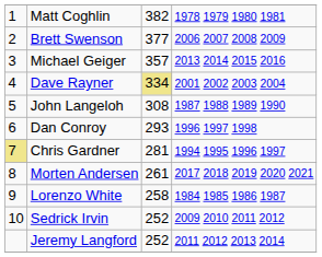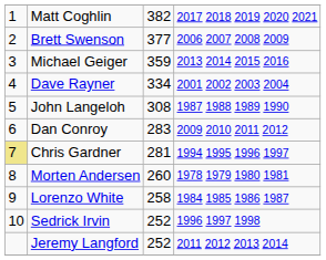 <table class="wikitable">
 <tr>
 </tr>
 <tr>
 <td>1</td>
 <td>Matt Coghlin</td>
 <td><abbr>382</abbr></td>
-<td style="font-size:80%;"><a href='#'>1978</a> <a href='#'>1979</a> <a href='#'>1980</a> <a href='#'>1981</a></td>
+<td style="font-size:80%;"><a href='#'>2017</a> <a href='#'>2018</a> <a href='#'>2019</a> <a href='#'>2020</a> <a href='#'>2021</a></td>
 </tr>
 <tr>
 <td>2</td>
 <td><a href='#'>Brett Swenson</a></td>
 <td>377</td>
 <td style="font-size:80%;"><a href='#'>2006</a> <a href='#'>2007</a> <a href='#'>2008</a> <a href='#'>2009</a></td>
 </tr>
 <tr>
 <td>3</td>
 <td>Michael Geiger</td>
-<td>357</td>
+<td>359</td>
 <td style="font-size:80%;"><a href='#'>2013</a> <a href='#'>2014</a> <a href='#'>2015</a> <a href='#'>2016</a></td>
 </tr>
 <tr>
 <td>4</td>
 <td><a href='#'>Dave Rayner</a></td>
-<td style="background: khaki;">334</td>
+<td>334</td>
 <td style="font-size:80%;"><a href='#'>2001</a> <a href='#'>2002</a> <a href='#'>2003</a> <a href='#'>2004</a></td>
 </tr>
 <tr>
 <td>5</td>
 <td>John Langeloh</td>
 <td>308</td>
 <td style="font-size:80%;"><a href='#'>1987</a> <a href='#'>1988</a> <a href='#'>1989</a> <a href='#'>1990</a></td>
 </tr>
 <tr>
 <td>6</td>
 <td>Dan Conroy</td>
-<td>293</td>
-<td style="font-size:80%;"><a href='#'>1996</a> <a href='#'>1997</a> <a href='#'>1998</a></td>
+<td>283</td>
+<td style="font-size:80%;"><a href='#'>2009</a> <a href='#'>2010</a> <a href='#'>2011</a> <a href='#'>2012</a></td>
 </tr>
 <tr>
 <td style="background: khaki;">7</td>
 <td>Chris Gardner</td>
 <td>281</td>
 <td style="font-size:80%;"><a href='#'>1994</a> <a href='#'>1995</a> <a href='#'>1996</a> <a href='#'>1997</a></td>
 </tr>
 <tr>
 <td>8</td>
 <td><a href='#'>Morten Andersen</a></td>
-<td>261</td>
-<td style="font-size:80%;"><a href='#'>2017</a> <a href='#'>2018</a> <a href='#'>2019</a> <a href='#'>2020</a> <a href='#'>2021</a></td>
+<td>260</td>
+<td style="font-size:80%;"><a href='#'>1978</a> <a href='#'>1979</a> <a href='#'>1980</a> <a href='#'>1981</a></td>
 </tr>
 <tr>
 <td>9</td>
 <td><a href='#'>Lorenzo White</a></td>
 <td>258</td>
 <td style="font-size:80%;"><a href='#'>1984</a> <a href='#'>1985</a> <a href='#'>1986</a> <a href='#'>1987</a></td>
 </tr>
 <tr>
 <td>10</td>
 <td><a href='#'>Sedrick Irvin</a></td>
 <td>252</td>
-<td style="font-size:80%;"><a href='#'>2009</a> <a href='#'>2010</a> <a href='#'>2011</a> <a href='#'>2012</a></td>
+<td style="font-size:80%;"><a href='#'>1996</a> <a href='#'>1997</a> <a href='#'>1998</a></td>
 </tr>
 <tr>
 <td></td>
 <td><a href='#'>Jeremy Langford</a></td>
 <td>252</td>
 <td style="font-size:80%;"><a href='#'>2011</a> <a href='#'>2012</a> <a href='#'>2013</a> <a href='#'>2014</a></td>
 </tr>
 <tr>
 </tr>
 </table>
